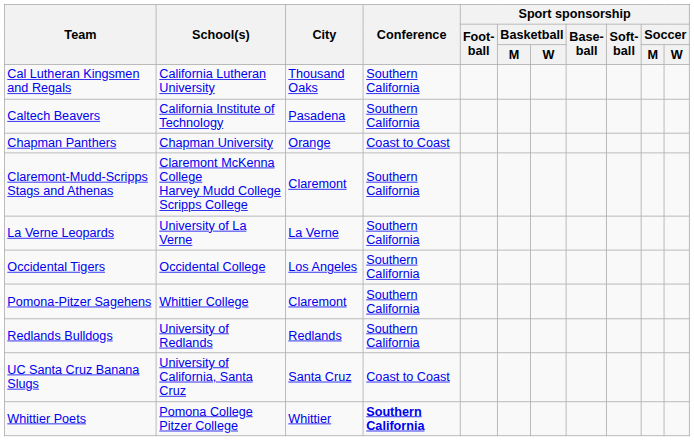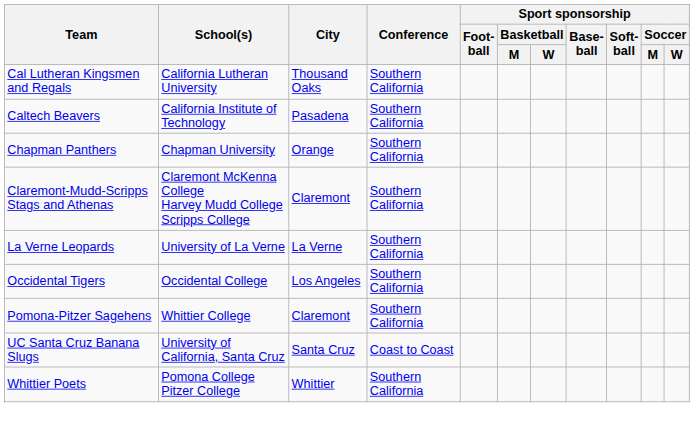 <table class="sortable wikitable">
 <tr>
 <th rowspan=3>Team</th>
 <th rowspan=3>School(s)</th>
 <th rowspan=3>City</th>
 <th rowspan=3>Conference</th>
 <th colspan=7>Sport sponsorship</th>
 </tr>
 <tr>
 <th rowspan=2>Foot-<br>ball</th>
 <th colspan=2>Basketball</th>
 <th rowspan=2>Base-<br>ball</th>
 <th rowspan=2>Soft-<br>ball</th>
 <th colspan=2>Soccer</th>
 </tr>
 <tr>
 <th>M</th>
 <th>W</th>
 <th>M</th>
 <th>W</th>
 </tr>
 <tr>
 <td><a href='#'>Cal Lutheran Kingsmen and Regals</a></td>
 <td><a href='#'>California Lutheran University</a></td>
 <td><a href='#'>Thousand Oaks</a></td>
 <td><a href='#'>Southern California</a></td>
 <td></td>
 <td></td>
 <td></td>
 <td></td>
 <td></td>
 <td></td>
 <td></td>
 </tr>
 <tr>
 <td><a href='#'>Caltech Beavers</a></td>
 <td><a href='#'>California Institute of Technology</a></td>
 <td><a href='#'>Pasadena</a></td>
 <td><a href='#'>Southern California</a></td>
 <td></td>
 <td></td>
 <td></td>
 <td></td>
 <td></td>
 <td></td>
 <td></td>
 </tr>
 <tr>
 <td><a href='#'>Chapman Panthers</a></td>
 <td><a href='#'>Chapman University</a></td>
 <td><a href='#'>Orange</a></td>
-<td><a href='#'>Coast to Coast</a></td>
+<td><a href='#'>Southern California</a></td>
 <td></td>
 <td></td>
 <td></td>
 <td></td>
 <td></td>
 <td></td>
 <td></td>
 </tr>
 <tr>
 <td><a href='#'>Claremont-Mudd-Scripps Stags and Athenas</a></td>
 <td><a href='#'>Claremont McKenna College</a><br><a href='#'>Harvey Mudd College</a><br><a href='#'>Scripps College</a></td>
 <td><a href='#'>Claremont</a></td>
 <td><a href='#'>Southern California</a></td>
 <td></td>
 <td></td>
 <td></td>
 <td></td>
 <td></td>
 <td></td>
 <td></td>
 </tr>
 <tr>
 <td><a href='#'>La Verne Leopards</a></td>
 <td><a href='#'>University of La Verne</a></td>
 <td><a href='#'>La Verne</a></td>
 <td><a href='#'>Southern California</a></td>
 <td></td>
 <td></td>
 <td></td>
 <td></td>
 <td></td>
 <td></td>
 <td></td>
 </tr>
 <tr>
 <td><a href='#'>Occidental Tigers</a></td>
 <td><a href='#'>Occidental College</a></td>
 <td><a href='#'>Los Angeles</a></td>
 <td><a href='#'>Southern California</a></td>
 <td></td>
 <td></td>
 <td></td>
 <td></td>
 <td></td>
 <td></td>
 <td></td>
 </tr>
 <tr>
 <td><a href='#'>Pomona-Pitzer Sagehens</a></td>
 <td><a href='#'>Whittier College</a></td>
 <td><a href='#'>Claremont</a></td>
 <td><a href='#'>Southern California</a></td>
 <td></td>
 <td></td>
 <td></td>
 <td></td>
 <td></td>
 <td></td>
 <td></td>
 </tr>
 <tr>
-<td><a href='#'>Redlands Bulldogs</a></td>
-<td><a href='#'>University of Redlands</a></td>
-<td><a href='#'>Redlands</a></td>
-<td><a href='#'>Southern California</a></td>
-<td></td>
-<td></td>
-<td></td>
-<td></td>
-<td></td>
-<td></td>
-<td></td>
-</tr>
-<tr>
 <td><a href='#'>UC Santa Cruz Banana Slugs</a></td>
 <td><a href='#'>University of California, Santa Cruz</a></td>
 <td><a href='#'>Santa Cruz</a></td>
 <td><a href='#'>Coast to Coast</a></td>
 <td></td>
 <td></td>
 <td></td>
 <td></td>
 <td></td>
 <td></td>
 <td></td>
 </tr>
 <tr>
 <td><a href='#'>Whittier Poets</a></td>
 <td><a href='#'>Pomona College</a><br><a href='#'>Pitzer College</a></td>
 <td><a href='#'>Whittier</a></td>
-<td><strong><a href='#'>Southern California</a></strong></td>
+<td><a href='#'>Southern California</a></td>
 <td></td>
 <td></td>
 <td></td>
 <td></td>
 <td></td>
 <td></td>
 <td></td>
 </tr>
 </table>
